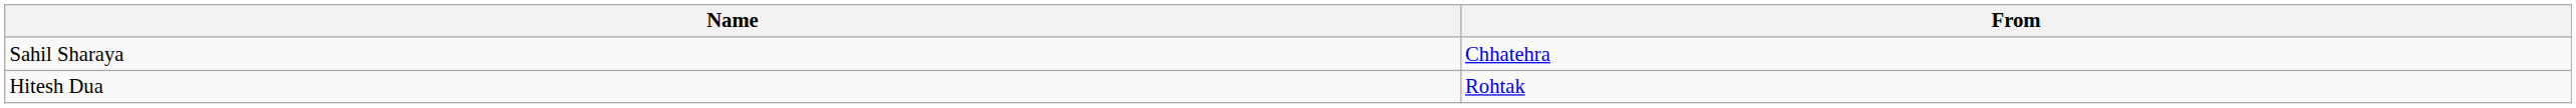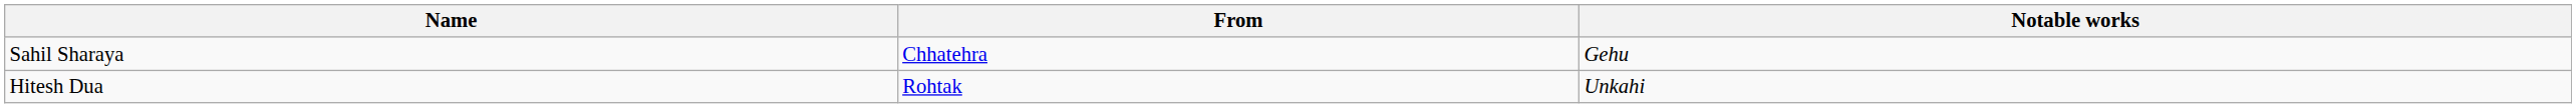 <table class="wikitable" style="width:100%">
 <tr>
 <th>Name</th>
 <th>From</th>
+<th>Notable works</th>
 </tr>
 <tr>
 <td>Sahil Sharaya</td>
 <td><a href='#'>Chhatehra</a></td>
+<td><em>Gehu</em></td>
 </tr>
 <tr>
 <td>Hitesh Dua</td>
 <td><a href='#'>Rohtak</a></td>
+<td><em>Unkahi</em></td>
 </tr>
 </table>
